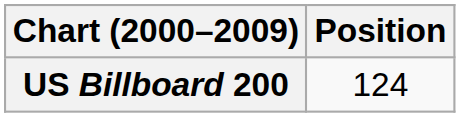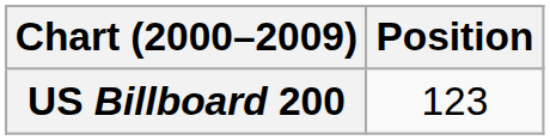 <table class="wikitable sortable plainrowheaders">
 <tr>
 <th>Chart (2000–2009)</th>
 <th>Position</th>
 </tr>
 <tr>
 <th scope="row">US <em>Billboard</em> 200</th>
-<td style="text-align:center;">124</td>
+<td style="text-align:center;">123</td>
 </tr>
 </table>
